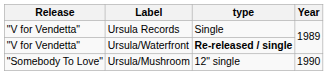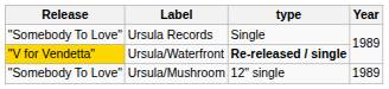 <table class="wikitable">
 <tr>
 <th>Release</th>
 <th>Label</th>
 <th>type</th>
 <th>Year</th>
 </tr>
 <tr>
-<td>"V for Vendetta"</td>
+<td>"Somebody To Love"</td>
 <td>Ursula Records</td>
 <td>Single</td>
 <td rowspan="2">1989</td>
 </tr>
 <tr>
-<td>"V for Vendetta"</td>
+<td style="background: gold;">"V for Vendetta"</td>
 <td>Ursula/Waterfront</td>
 <td><strong>Re-released / single</strong></td>
 </tr>
 <tr>
 <td>"Somebody To Love"</td>
 <td>Ursula/Mushroom</td>
 <td>12" single</td>
-<td>1990</td>
+<td>1989</td>
 </tr>
 </table>
